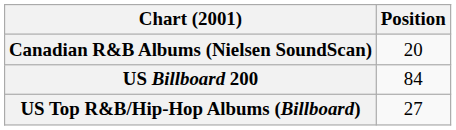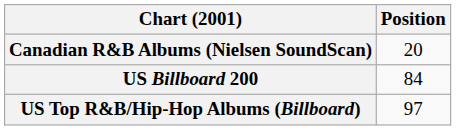 <table class="wikitable sortable plainrowheaders" style="text-align:center">
 <tr>
 <th scope="col">Chart (2001)</th>
 <th scope="col">Position</th>
 </tr>
 <tr>
 <th scope="row">Canadian R&B Albums (Nielsen SoundScan)</th>
 <td>20</td>
 </tr>
 <tr>
 <th scope="row">US <em>Billboard</em> 200</th>
 <td>84</td>
 </tr>
 <tr>
 <th scope="row">US Top R&B/Hip-Hop Albums (<em>Billboard</em>)</th>
-<td>27</td>
+<td>97</td>
 </tr>
 </table>
